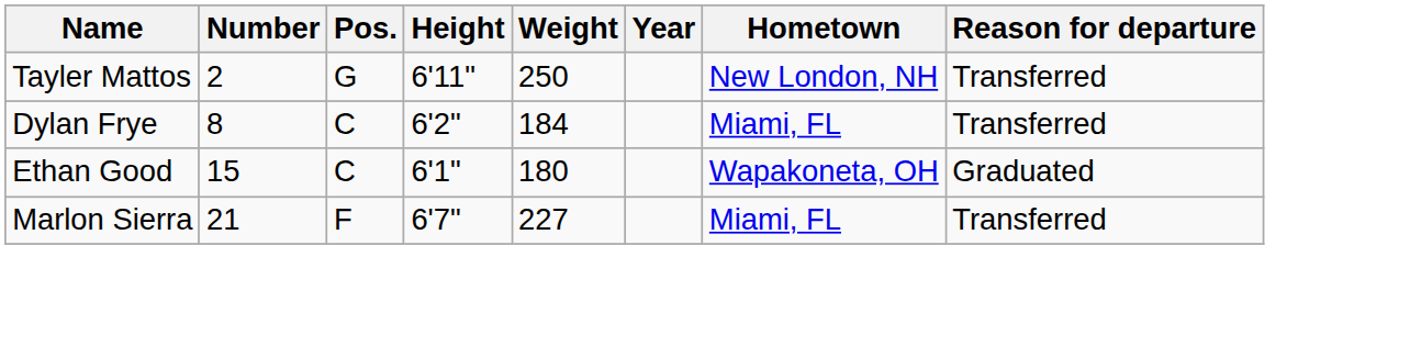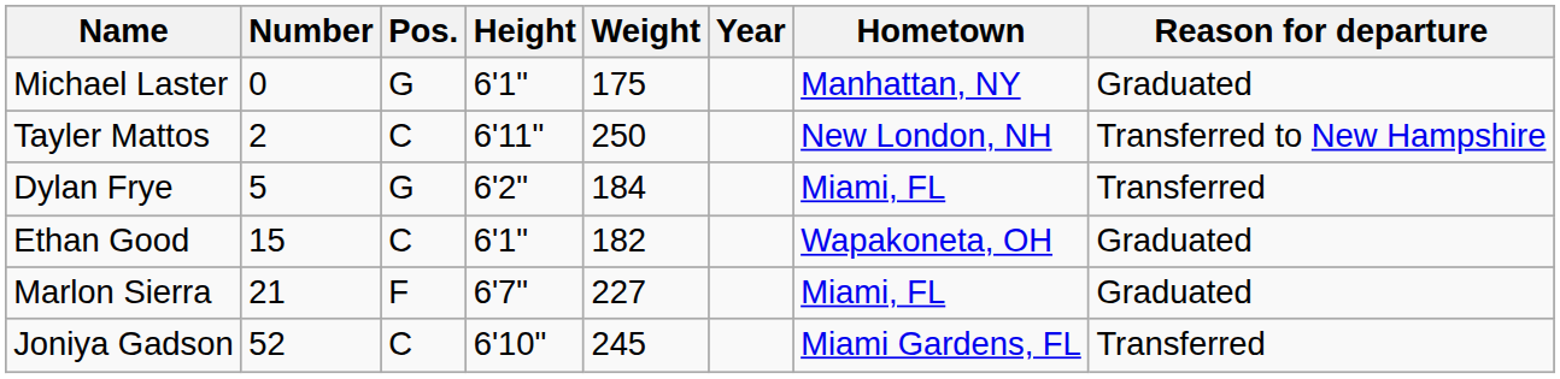 <table class="wikitable sortable" border="1">
 <tr>
 <th>Name</th>
 <th>Number</th>
 <th>Pos.</th>
 <th>Height</th>
 <th>Weight</th>
 <th>Year</th>
 <th>Hometown</th>
 <th class="unsortable">Reason for departure</th>
 </tr>
 <tr>
+<td>Michael Laster</td>
+<td>0</td>
+<td>G</td>
+<td>6'1"</td>
+<td>175</td>
+<td></td>
+<td><a href='#'>Manhattan, NY</a></td>
+<td>Graduated</td>
+</tr>
+<tr>
 <td>Tayler Mattos</td>
 <td>2</td>
-<td>G</td>
+<td>C</td>
 <td>6'11"</td>
 <td>250</td>
 <td></td>
 <td><a href='#'>New London, NH</a></td>
-<td>Transferred</td>
+<td>Transferred to <a href='#'>New Hampshire</a></td>
 </tr>
 <tr>
 <td>Dylan Frye</td>
-<td>8</td>
-<td>C</td>
+<td>5</td>
+<td>G</td>
 <td>6'2"</td>
 <td>184</td>
 <td></td>
 <td><a href='#'>Miami, FL</a></td>
 <td>Transferred</td>
 </tr>
 <tr>
 <td>Ethan Good</td>
 <td>15</td>
 <td>C</td>
 <td>6'1"</td>
-<td>180</td>
+<td>182</td>
 <td></td>
 <td><a href='#'>Wapakoneta, OH</a></td>
 <td>Graduated</td>
 </tr>
 <tr>
 <td>Marlon Sierra</td>
 <td>21</td>
 <td>F</td>
 <td>6'7"</td>
 <td>227</td>
 <td></td>
 <td><a href='#'>Miami, FL</a></td>
+<td>Graduated</td>
+</tr>
+<tr>
+<td>Joniya Gadson</td>
+<td>52</td>
+<td>C</td>
+<td>6'10"</td>
+<td>245</td>
+<td></td>
+<td><a href='#'>Miami Gardens, FL</a></td>
 <td>Transferred</td>
 </tr>
 </table>
